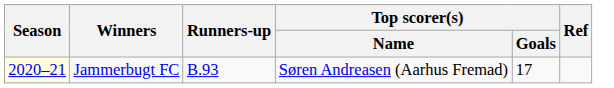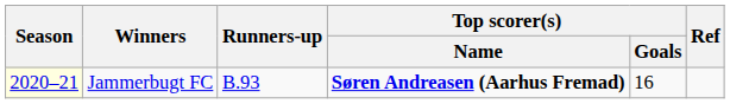 <table class="wikitable plainrowheaders">
 <tr>
 <th rowspan=2>Season</th>
 <th rowspan=2>Winners</th>
 <th rowspan=2>Runners-up</th>
 <th colspan=2>Top scorer(s)</th>
 <th rowspan=2>Ref</th>
 </tr>
 <tr>
 <th>Name</th>
 <th>Goals</th>
 </tr>
 <tr>
 <td style="background: lightyellow;"><a href='#'>2020–21</a></td>
 <td><a href='#'>Jammerbugt FC</a></td>
 <td><a href='#'>B.93</a></td>
-<td><a href='#'>Søren Andreasen</a> (Aarhus Fremad)</td>
-<td>17</td>
+<td><strong><a href='#'>Søren Andreasen</a> (Aarhus Fremad)</strong></td>
+<td>16</td>
 <td></td>
 </tr>
 </table>
